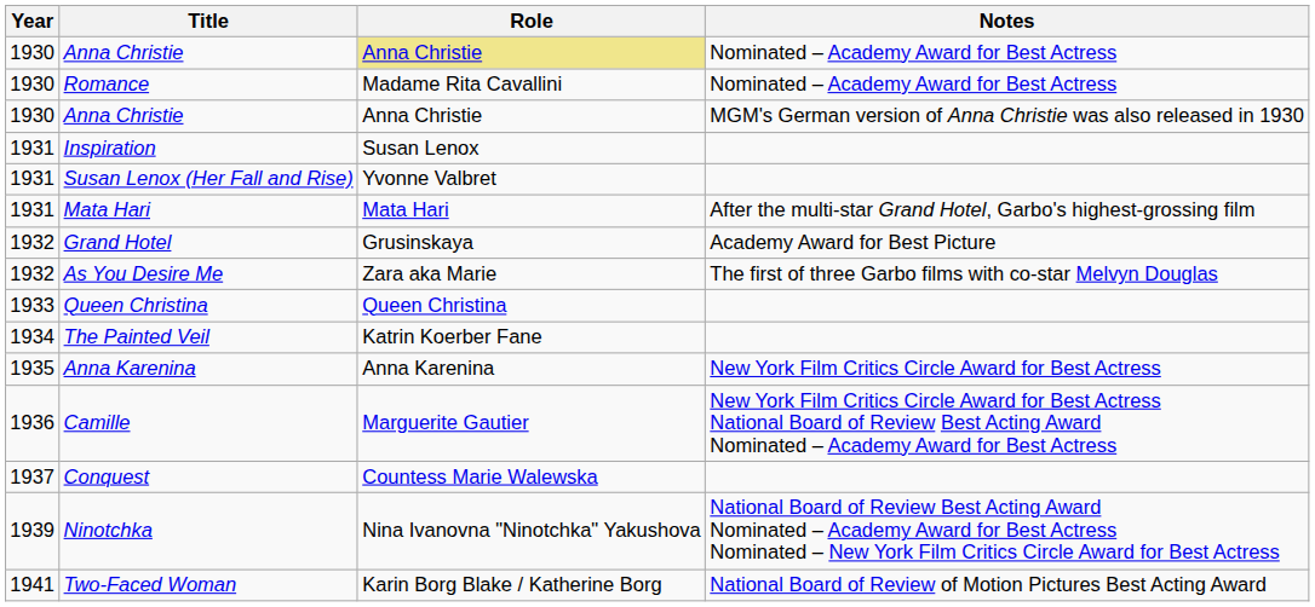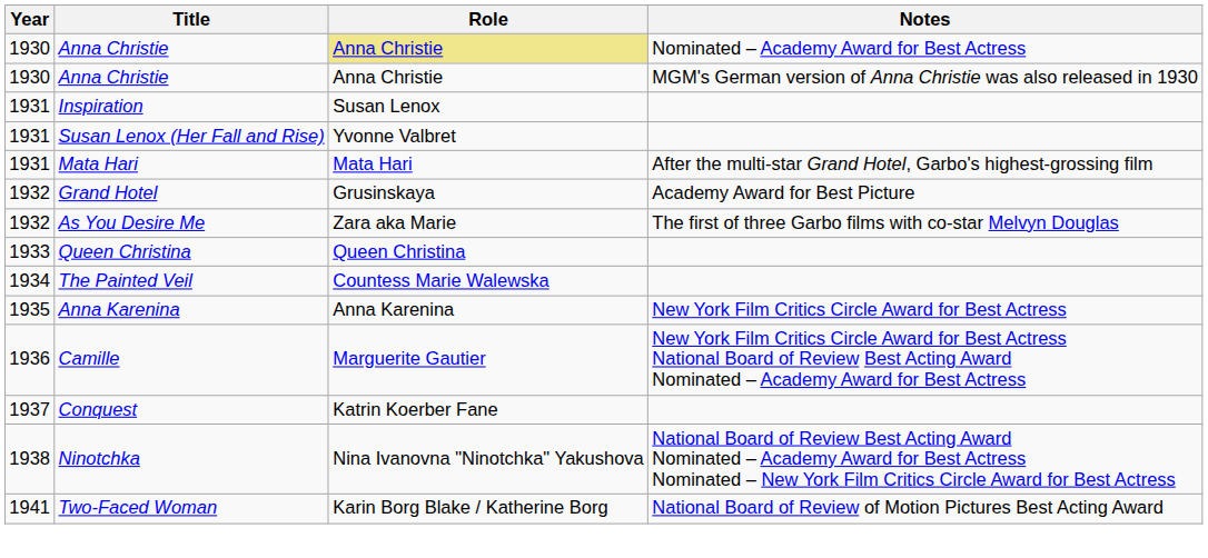 <table class="wikitable sortable">
 <tr>
 <th scope="col">Year</th>
 <th scope="col">Title</th>
 <th scope="col">Role</th>
 <th class="unsortable" scope="col">Notes</th>
 </tr>
 <tr>
 <td>1930</td>
 <td><em><a href='#'>Anna Christie</a></em></td>
 <td style="background: khaki;"><a href='#'>Anna Christie</a></td>
-<td>Nominated – <a href='#'>Academy Award for Best Actress</a></td>
-</tr>
-<tr>
-<td>1930</td>
-<td><em><a href='#'>Romance</a></em></td>
-<td>Madame Rita Cavallini</td>
 <td>Nominated – <a href='#'>Academy Award for Best Actress</a></td>
 </tr>
 <tr>
 <td>1930</td>
 <td><em><a href='#'>Anna Christie</a></em></td>
 <td>Anna Christie</td>
 <td>MGM's German version of <em>Anna Christie</em> was also released in 1930</td>
 </tr>
 <tr>
 <td>1931</td>
 <td><em><a href='#'>Inspiration</a></em></td>
 <td>Susan Lenox</td>
 <td></td>
 </tr>
 <tr>
 <td>1931</td>
 <td><em><a href='#'>Susan Lenox (Her Fall and Rise)</a></em></td>
 <td>Yvonne Valbret</td>
 <td></td>
 </tr>
 <tr>
 <td>1931</td>
 <td><em><a href='#'>Mata Hari</a></em></td>
 <td><a href='#'>Mata Hari</a></td>
 <td>After the multi-star <em>Grand Hotel</em>, Garbo's highest-grossing film</td>
 </tr>
 <tr>
 <td>1932</td>
 <td><em><a href='#'>Grand Hotel</a></em></td>
 <td>Grusinskaya</td>
 <td>Academy Award for Best Picture</td>
 </tr>
 <tr>
 <td>1932</td>
 <td><em><a href='#'>As You Desire Me</a></em></td>
 <td>Zara aka Marie</td>
 <td>The first of three Garbo films with co-star <a href='#'>Melvyn Douglas</a></td>
 </tr>
 <tr>
 <td>1933</td>
 <td><em><a href='#'>Queen Christina</a></em></td>
 <td><a href='#'>Queen Christina</a></td>
 <td></td>
 </tr>
 <tr>
 <td>1934</td>
 <td><em><a href='#'>The Painted Veil</a></em></td>
-<td>Katrin Koerber Fane</td>
+<td><a href='#'>Countess Marie Walewska</a></td>
 <td></td>
 </tr>
 <tr>
 <td>1935</td>
 <td><em><a href='#'>Anna Karenina</a></em></td>
 <td>Anna Karenina</td>
 <td><a href='#'>New York Film Critics Circle Award for Best Actress</a></td>
 </tr>
 <tr>
 <td>1936</td>
 <td><em><a href='#'>Camille</a></em></td>
 <td><a href='#'>Marguerite Gautier</a></td>
 <td><a href='#'>New York Film Critics Circle Award for Best Actress</a><br><a href='#'>National Board of Review</a> <a href='#'>Best Acting Award</a><br>Nominated – <a href='#'>Academy Award for Best Actress</a></td>
 </tr>
 <tr>
 <td>1937</td>
 <td><em><a href='#'>Conquest</a></em></td>
-<td><a href='#'>Countess Marie Walewska</a></td>
+<td>Katrin Koerber Fane</td>
 <td></td>
 </tr>
 <tr>
-<td>1939</td>
+<td>1938</td>
 <td><em><a href='#'>Ninotchka</a></em></td>
 <td>Nina Ivanovna "Ninotchka" Yakushova</td>
 <td><a href='#'>National Board of Review Best Acting Award</a><br>Nominated – <a href='#'>Academy Award for Best Actress</a><br>Nominated – <a href='#'>New York Film Critics Circle Award for Best Actress</a></td>
 </tr>
 <tr>
 <td>1941</td>
 <td><em><a href='#'>Two-Faced Woman</a></em></td>
 <td>Karin Borg Blake / Katherine Borg</td>
 <td><a href='#'>National Board of Review</a> of Motion Pictures Best Acting Award</td>
 </tr>
 </table>
